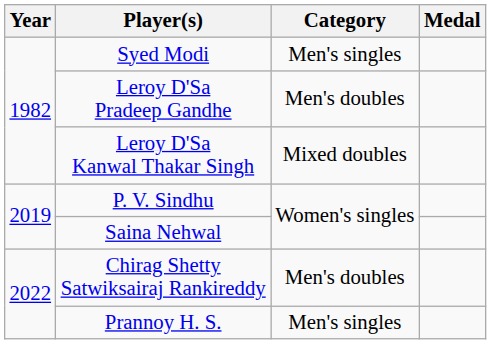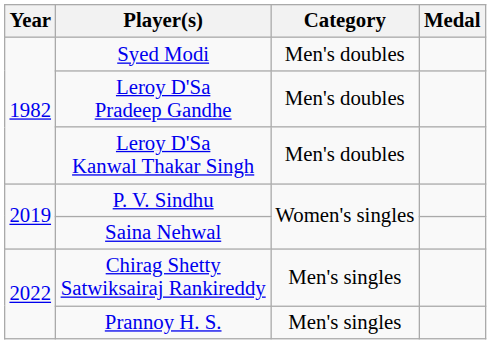 <table class="wikitable" style="text-align:center">
 <tr>
 <th>Year</th>
 <th>Player(s)</th>
 <th>Category</th>
 <th>Medal</th>
 </tr>
 <tr>
 <td rowspan=3><a href='#'>1982</a></td>
 <td><a href='#'>Syed Modi</a></td>
-<td>Men's singles</td>
+<td>Men's doubles</td>
 <td></td>
 </tr>
 <tr>
 <td><a href='#'>Leroy D'Sa</a><br><a href='#'>Pradeep Gandhe</a></td>
 <td>Men's doubles</td>
 <td></td>
 </tr>
 <tr>
 <td><a href='#'>Leroy D'Sa</a><br><a href='#'>Kanwal Thakar Singh</a></td>
-<td>Mixed doubles</td>
+<td>Men's doubles</td>
 <td></td>
 </tr>
 <tr>
 <td rowspan=2><a href='#'>2019</a></td>
 <td><a href='#'>P. V. Sindhu</a></td>
 <td rowspan=2>Women's singles</td>
 <td></td>
 </tr>
 <tr>
 <td><a href='#'>Saina Nehwal</a></td>
 <td></td>
 </tr>
 <tr>
 <td rowspan=2><a href='#'>2022</a></td>
 <td><a href='#'>Chirag Shetty</a><br><a href='#'>Satwiksairaj Rankireddy</a></td>
-<td>Men's doubles</td>
+<td>Men's singles</td>
 <td></td>
 </tr>
 <tr>
 <td><a href='#'>Prannoy H. S.</a></td>
 <td>Men's singles</td>
 <td></td>
 </tr>
 </table>
